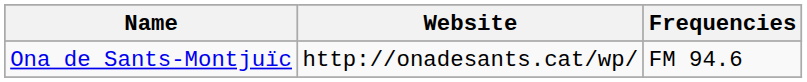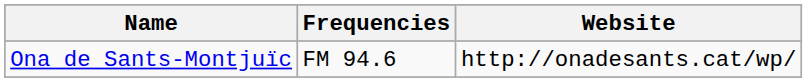 <table class="wikitable sortable">
 <tr style="background-color:#C9C9C9">
 <th>Name</th>
+<th>Frequencies</th>
 <th>Website</th>
-<th>Frequencies</th>
 </tr>
 <tr>
 <td><a href='#'>Ona de Sants-Montjuïc</a></td>
+<td>FM 94.6</td>
 <td>http://onadesants.cat/wp/</td>
-<td>FM 94.6</td>
 </tr>
 </table>
